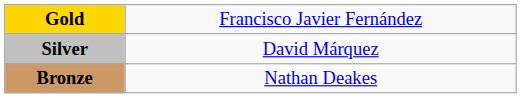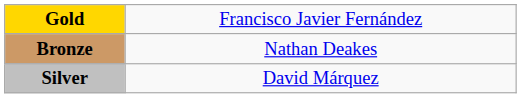 <table class="wikitable" style="text-align:center; " width="35%">
 <tr>
 <td bgcolor="gold"><strong>Gold</strong></td>
 <td><a href='#'>Francisco Javier Fernández</a><br>  <small><em></em></small></td>
 </tr>
 <tr>
+<td bgcolor="CC9966"><strong>Bronze</strong></td>
+<td><a href='#'>Nathan Deakes</a><br>  <small><em></em></small></td>
+</tr>
+<tr>
 <td bgcolor="silver"><strong>Silver</strong></td>
 <td><a href='#'>David Márquez</a><br>  <small><em></em></small></td>
 </tr>
-<tr>
-<td bgcolor="CC9966"><strong>Bronze</strong></td>
-<td><a href='#'>Nathan Deakes</a><br>  <small><em></em></small></td>
-</tr>
 </table>
